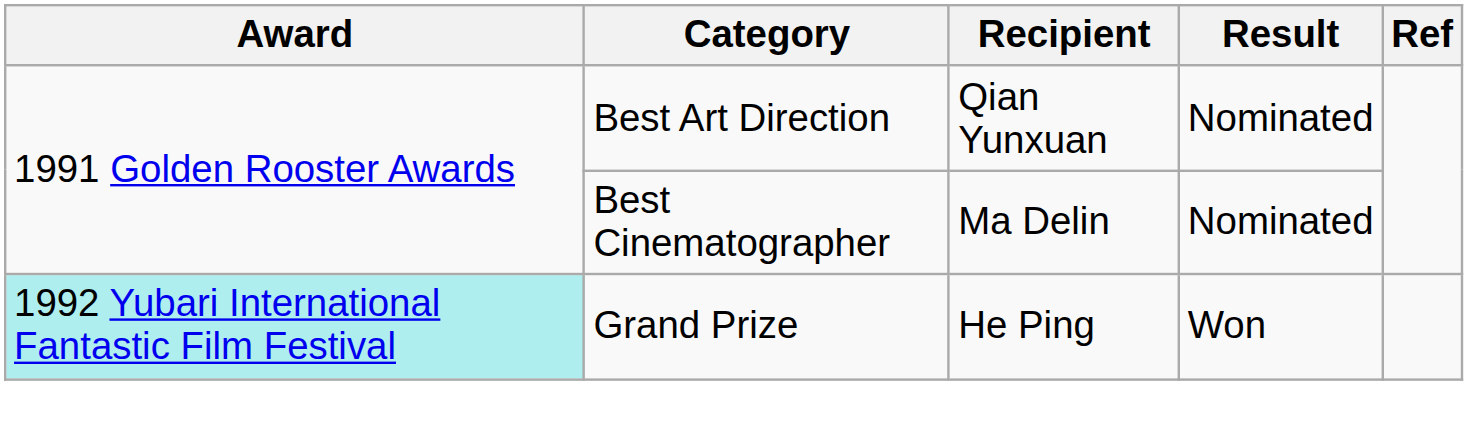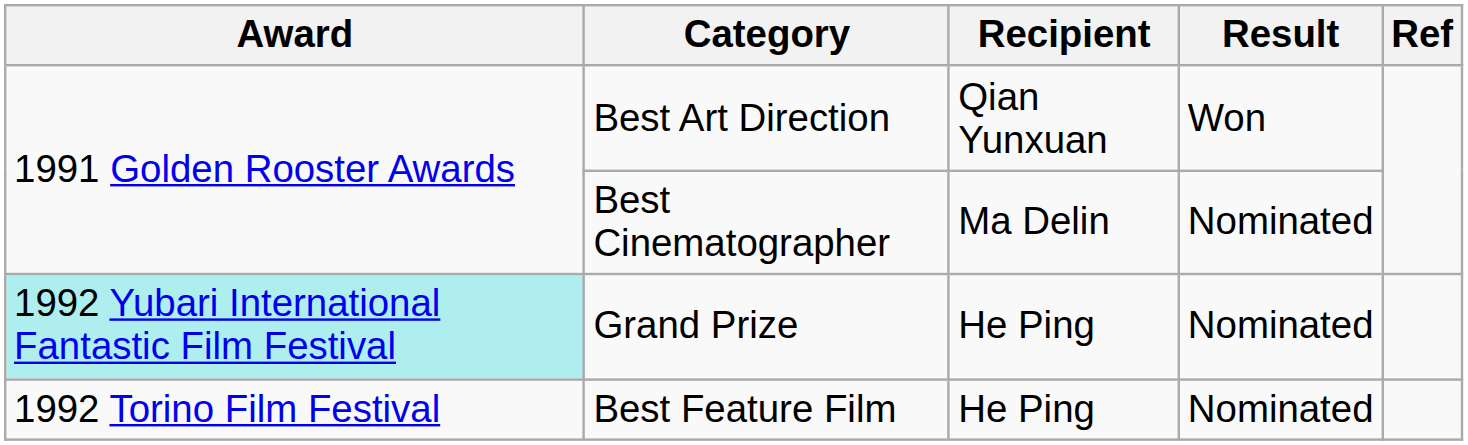 <table class="wikitable sortable">
 <tr>
 <th>Award</th>
 <th>Category</th>
 <th>Recipient</th>
 <th>Result</th>
 <th>Ref</th>
 </tr>
 <tr>
 <td rowspan="2">1991 <a href='#'>Golden Rooster Awards</a></td>
 <td>Best Art Direction</td>
 <td>Qian Yunxuan</td>
-<td>Nominated</td>
+<td>Won</td>
 <td rowspan="2"></td>
 </tr>
 <tr>
 <td>Best Cinematographer</td>
 <td>Ma Delin</td>
 <td>Nominated</td>
 </tr>
 <tr>
 <td style="background: paleturquoise;">1992 <a href='#'>Yubari International Fantastic Film Festival</a></td>
 <td>Grand Prize</td>
 <td>He Ping</td>
-<td>Won</td>
+<td>Nominated</td>
+<td></td>
+</tr>
+<tr>
+<td>1992 <a href='#'>Torino Film Festival</a></td>
+<td>Best Feature Film</td>
+<td>He Ping</td>
+<td>Nominated</td>
 <td></td>
 </tr>
 </table>
